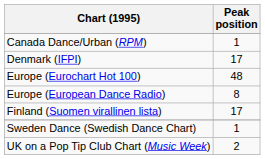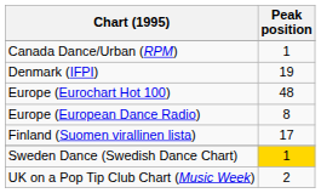 <table class="wikitable sortable">
 <tr>
 <th align="left">Chart (1995)</th>
 <th align="center">Peak<br>position</th>
 </tr>
 <tr>
 </tr>
 <tr>
 </tr>
 <tr>
 <td align="left">Canada Dance/Urban (<em><a href='#'>RPM</a></em>)</td>
 <td align="center">1</td>
 </tr>
 <tr>
 <td align="left">Denmark (<a href='#'>IFPI</a>)</td>
-<td align="center">17</td>
+<td align="center">19</td>
 </tr>
 <tr>
 <td align="left">Europe (<a href='#'>Eurochart Hot 100</a>)</td>
 <td align="center">48</td>
 </tr>
 <tr>
 <td align="left">Europe (<a href='#'>European Dance Radio</a>)</td>
 <td align="center">8</td>
 </tr>
 <tr>
 <td align="left">Finland (<a href='#'>Suomen virallinen lista</a>)</td>
 <td align="center">17</td>
 </tr>
 <tr>
 </tr>
 <tr>
 </tr>
 <tr>
 </tr>
 <tr>
 </tr>
 <tr>
 <td align="left">Sweden Dance (Swedish Dance Chart)</td>
-<td align="center">1</td>
+<td align="center" style="background: gold;">1</td>
 </tr>
 <tr>
 <td align="left">UK on a Pop Tip Club Chart (<em><a href='#'>Music Week</a></em>)</td>
 <td align="center">2</td>
 </tr>
 </table>
